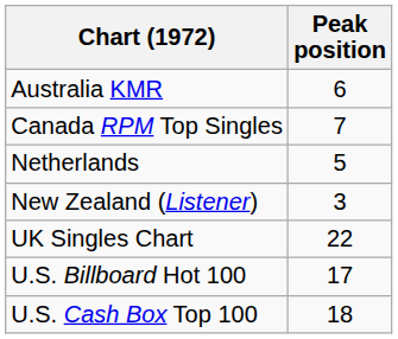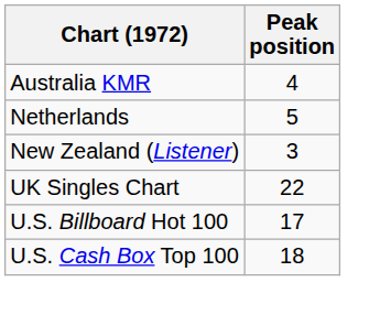 <table class="wikitable sortable">
 <tr>
 <th>Chart (1972)</th>
 <th>Peak<br>position</th>
 </tr>
 <tr>
 <td>Australia <a href='#'>KMR</a></td>
-<td align="center">6</td>
-</tr>
-<tr>
-<td>Canada <em><a href='#'>RPM</a></em> Top Singles</td>
-<td align="center">7</td>
+<td align="center">4</td>
 </tr>
 <tr>
 <td>Netherlands</td>
 <td align="center">5</td>
 </tr>
 <tr>
 <td>New Zealand (<em><a href='#'>Listener</a></em>)</td>
 <td style="text-align:center;">3</td>
 </tr>
 <tr>
 <td>UK Singles Chart</td>
 <td align="center">22</td>
 </tr>
 <tr>
 <td>U.S. <em>Billboard</em> Hot 100</td>
 <td align="center">17</td>
 </tr>
 <tr>
 <td>U.S. <a href='#'><em>Cash Box</em></a> Top 100</td>
 <td align="center">18</td>
 </tr>
 </table>
